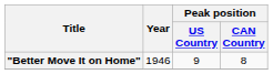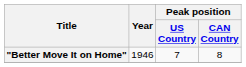 <table class="wikitable plainrowheaders" style="text-align:center;">
 <tr>
 <th scope="col" rowspan = "2">Title</th>
 <th scope="col" rowspan = "2">Year</th>
 <th scope="col" colspan="2">Peak position</th>
 </tr>
 <tr>
 <th><a href='#'>US<br>Country</a><br></th>
 <th scope="col"><a href='#'>CAN<br>Country</a><br></th>
 </tr>
 <tr>
 <th scope = "row">"Better Move It on Home"</th>
 <td>1946</td>
-<td>9</td>
+<td>7</td>
 <td>8</td>
 </tr>
 <tr>
 </tr>
 </table>
